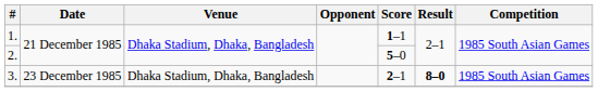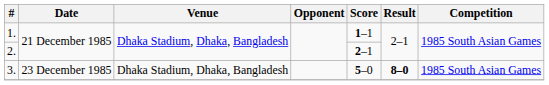 <table class="wikitable">
 <tr>
 <th>#</th>
 <th>Date</th>
 <th>Venue</th>
 <th>Opponent</th>
 <th>Score</th>
 <th>Result</th>
 <th>Competition</th>
 </tr>
 <tr>
 <td>1.</td>
 <td rowspan=2>21 December 1985</td>
 <td rowspan=2><a href='#'>Dhaka Stadium</a>, <a href='#'>Dhaka</a>, <a href='#'>Bangladesh</a></td>
 <td rowspan=2></td>
 <td align=center><strong>1</strong>–1</td>
 <td rowspan=2 align=center>2–1</td>
 <td rowspan=2><a href='#'>1985 South Asian Games</a></td>
 </tr>
 <tr>
 <td>2.</td>
-<td style="text-align:center;"><strong>5</strong>–0</td>
+<td align=center><strong>2</strong>–1</td>
 </tr>
 <tr>
 <td>3.</td>
 <td>23 December 1985</td>
 <td>Dhaka Stadium, Dhaka, Bangladesh</td>
 <td></td>
-<td align=center><strong>2</strong>–1</td>
+<td style="text-align:center;"><strong>5</strong>–0</td>
 <td style="text-align:center;"><strong>8–0</strong></td>
 <td><a href='#'>1985 South Asian Games</a></td>
 </tr>
 <tr>
 </tr>
 </table>
